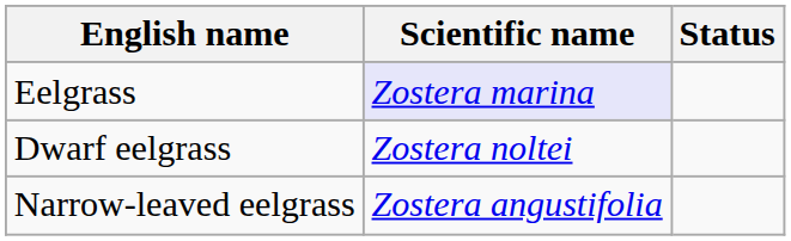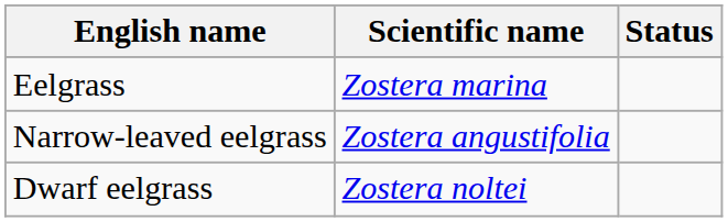 <table class="wikitable" |>
 <tr>
 <th>English name</th>
 <th>Scientific name</th>
 <th>Status</th>
 </tr>
 <tr>
 <td>Eelgrass</td>
-<td style="background: lavender;"><em><a href='#'>Zostera marina</a></em></td>
+<td><em><a href='#'>Zostera marina</a></em></td>
+<td></td>
+</tr>
+<tr>
+<td>Narrow-leaved eelgrass</td>
+<td><em><a href='#'>Zostera angustifolia</a></em></td>
 <td></td>
 </tr>
 <tr>
 <td>Dwarf eelgrass</td>
 <td><em><a href='#'>Zostera noltei</a></em></td>
 <td></td>
 </tr>
-<tr>
-<td>Narrow-leaved eelgrass</td>
-<td><em><a href='#'>Zostera angustifolia</a></em></td>
-<td></td>
-</tr>
 </table>
